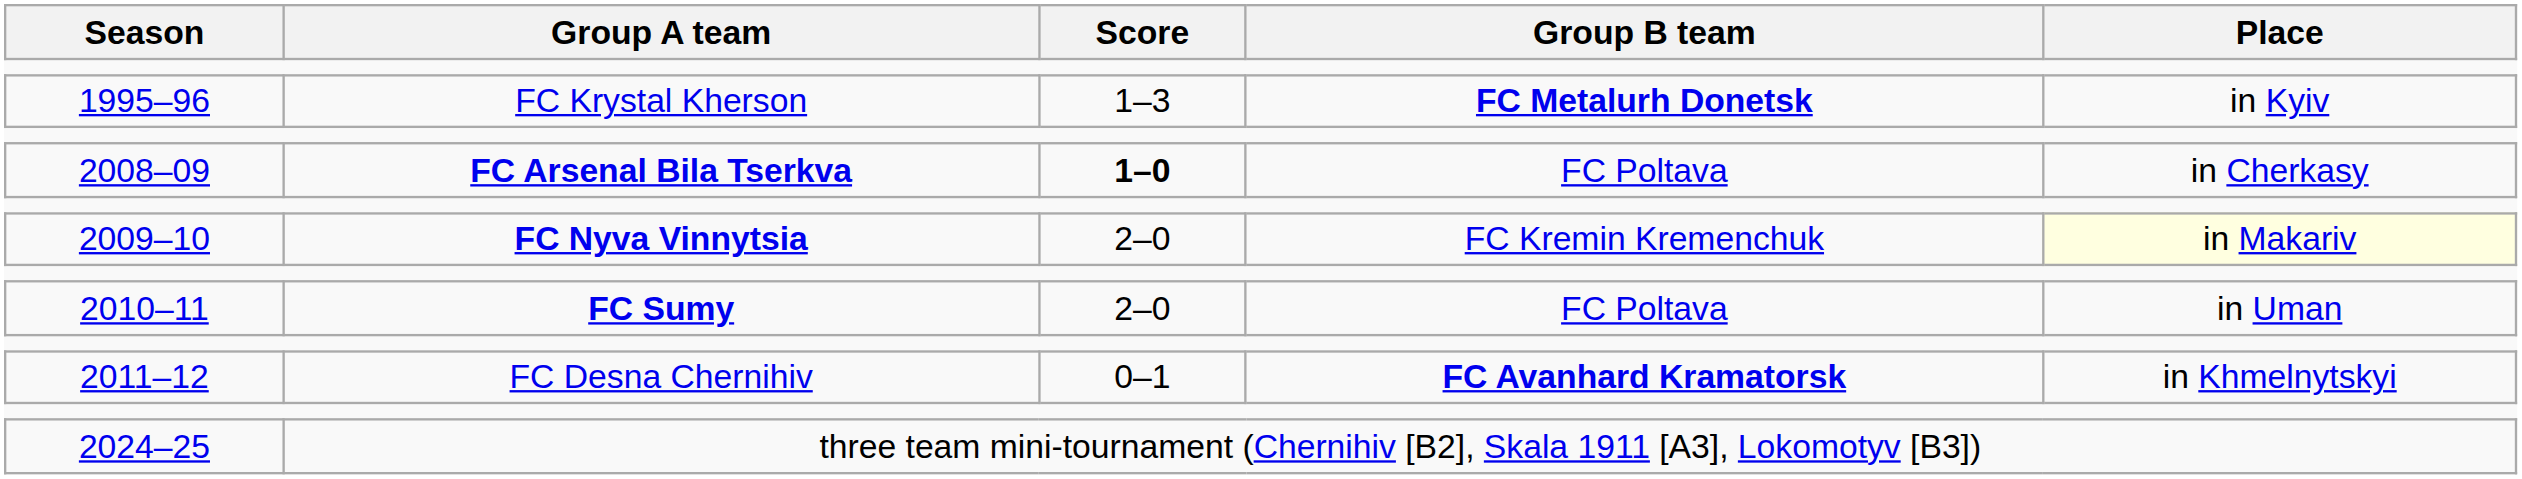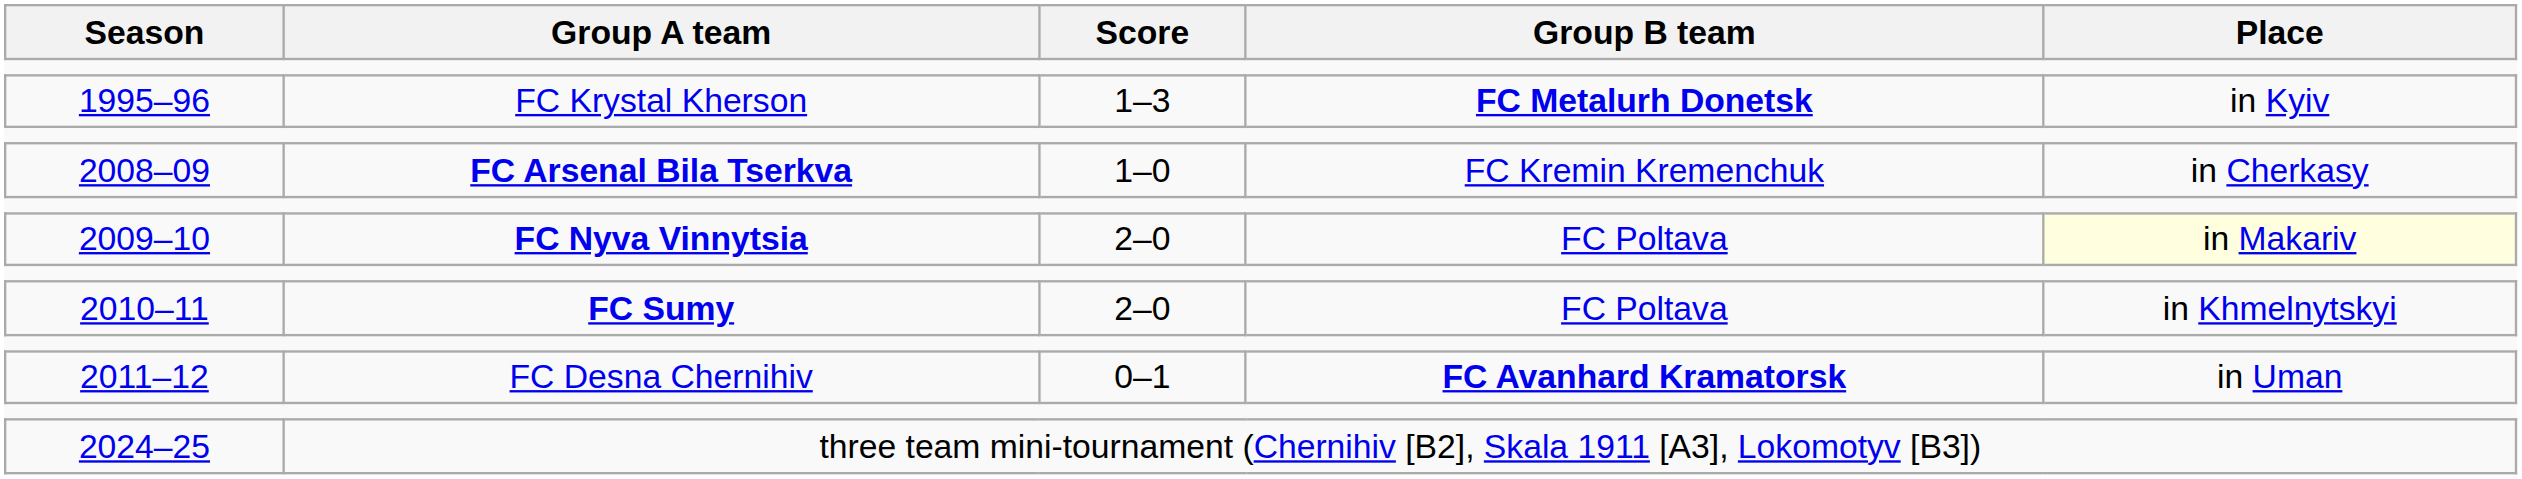 <table class="wikitable" width=85% align=center style="border:2px black; font-size:90%;">
 <tr>
 <th>Season</th>
 <th>Group A team</th>
 <th>Score</th>
 <th>Group B team</th>
 <th>Place</th>
 </tr>
 <tr>
 <td colspan=5 style="border:1px black;"></td>
 </tr>
 <tr>
 <td align=center><a href='#'>1995–96</a></td>
 <td align=center><a href='#'>FC Krystal Kherson</a></td>
 <td align=center>1–3</td>
 <td align=center><strong><a href='#'>FC Metalurh Donetsk</a></strong></td>
 <td align=center>in <a href='#'>Kyiv</a></td>
 </tr>
 <tr>
 <td colspan=5 style="border:1px black;"></td>
 </tr>
 <tr>
 <td align=center><a href='#'>2008–09</a></td>
 <td align=center><strong><a href='#'>FC Arsenal Bila Tserkva</a></strong></td>
-<td align=center><strong>1–0</strong></td>
-<td align=center><a href='#'>FC Poltava</a></td>
+<td align=center>1–0</td>
+<td align=center><a href='#'>FC Kremin Kremenchuk</a></td>
 <td align=center>in <a href='#'>Cherkasy</a></td>
 </tr>
 <tr>
 <td colspan=5 style="border:1px black;"></td>
 </tr>
 <tr>
 <td align=center><a href='#'>2009–10</a></td>
 <td align=center><strong><a href='#'>FC Nyva Vinnytsia</a></strong></td>
 <td align=center>2–0</td>
-<td align=center><a href='#'>FC Kremin Kremenchuk</a></td>
+<td align=center><a href='#'>FC Poltava</a></td>
 <td align=center style="background: lightyellow;">in <a href='#'>Makariv</a></td>
 </tr>
 <tr>
 <td colspan=5 style="border:1px black;"></td>
 </tr>
 <tr>
 <td align=center><a href='#'>2010–11</a></td>
 <td align=center><strong><a href='#'>FC Sumy</a></strong></td>
 <td align=center>2–0</td>
 <td align=center><a href='#'>FC Poltava</a></td>
-<td align=center>in <a href='#'>Uman</a></td>
+<td align=center>in <a href='#'>Khmelnytskyi</a></td>
 </tr>
 <tr>
 <td colspan=5 style="border:1px black;"></td>
 </tr>
 <tr>
 <td align=center><a href='#'>2011–12</a></td>
 <td align=center><a href='#'>FC Desna Chernihiv</a></td>
 <td align=center>0–1</td>
 <td align=center><strong><a href='#'>FC Avanhard Kramatorsk</a></strong></td>
-<td align=center>in <a href='#'>Khmelnytskyi</a></td>
+<td align=center>in <a href='#'>Uman</a></td>
 </tr>
 <tr>
 <td colspan=5 style="border:1px black;"></td>
 </tr>
 <tr>
 <td align=center><a href='#'>2024–25</a></td>
 <td align=center colspan=4>three team mini-tournament (<a href='#'>Chernihiv</a> [B2], <a href='#'>Skala 1911</a> [A3], <a href='#'>Lokomotyv</a> [B3])</td>
 </tr>
 </table>
